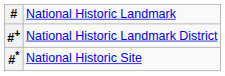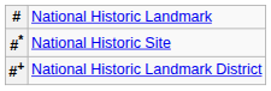 <table class="wikitable">
 <tr>
 <th>#</th>
 <td><a href='#'>National Historic Landmark</a></td>
 </tr>
 <tr>
+<th>#<sup>*</sup></th>
+<td><a href='#'>National Historic Site</a></td>
+</tr>
+<tr>
 <th>#<sup>+</sup></th>
 <td><a href='#'>National Historic Landmark District</a></td>
 </tr>
-<tr>
-<th>#<sup>*</sup></th>
-<td><a href='#'>National Historic Site</a></td>
-</tr>
 </table>
